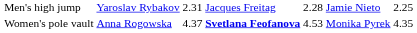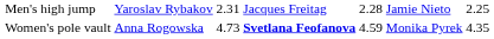 <table>
 <tr>
 <td>Men's high jump</td>
 <td><a href='#'>Yaroslav Rybakov</a><br></td>
 <td>2.31</td>
 <td><a href='#'>Jacques Freitag</a><br></td>
 <td>2.28</td>
 <td><a href='#'>Jamie Nieto</a><br></td>
 <td>2.25</td>
 </tr>
 <tr>
 <td>Women's pole vault</td>
 <td><a href='#'>Anna Rogowska</a><br></td>
-<td>4.37</td>
+<td>4.73</td>
 <td><strong><a href='#'>Svetlana Feofanova</a><br></strong></td>
-<td>4.53</td>
+<td>4.59</td>
 <td><a href='#'>Monika Pyrek</a><br></td>
 <td>4.35</td>
 </tr>
 </table>
